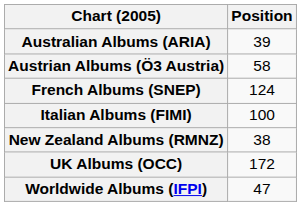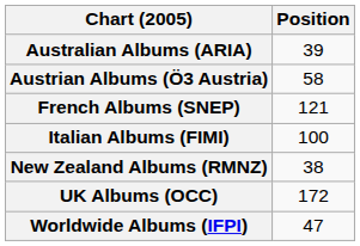 <table class="wikitable sortable plainrowheaders" style="text-align:center;">
 <tr>
 <th scope="col">Chart (2005)</th>
 <th scope="col">Position</th>
 </tr>
 <tr>
 <th scope="row">Australian Albums (ARIA)</th>
 <td align="center">39</td>
 </tr>
 <tr>
 <th scope="row">Austrian Albums (Ö3 Austria)</th>
 <td align="center">58</td>
 </tr>
 <tr>
 <th scope="row">French Albums (SNEP)</th>
-<td align="center">124</td>
+<td align="center">121</td>
 </tr>
 <tr>
 <th scope="row">Italian Albums (FIMI)</th>
 <td align="center">100</td>
 </tr>
 <tr>
 <th scope="row">New Zealand Albums (RMNZ)</th>
 <td align="center">38</td>
 </tr>
 <tr>
 <th scope="row">UK Albums (OCC)</th>
 <td align="center">172</td>
 </tr>
 <tr>
 <th scope="row">Worldwide Albums (<a href='#'>IFPI</a>)</th>
 <td align="center">47</td>
 </tr>
 </table>
